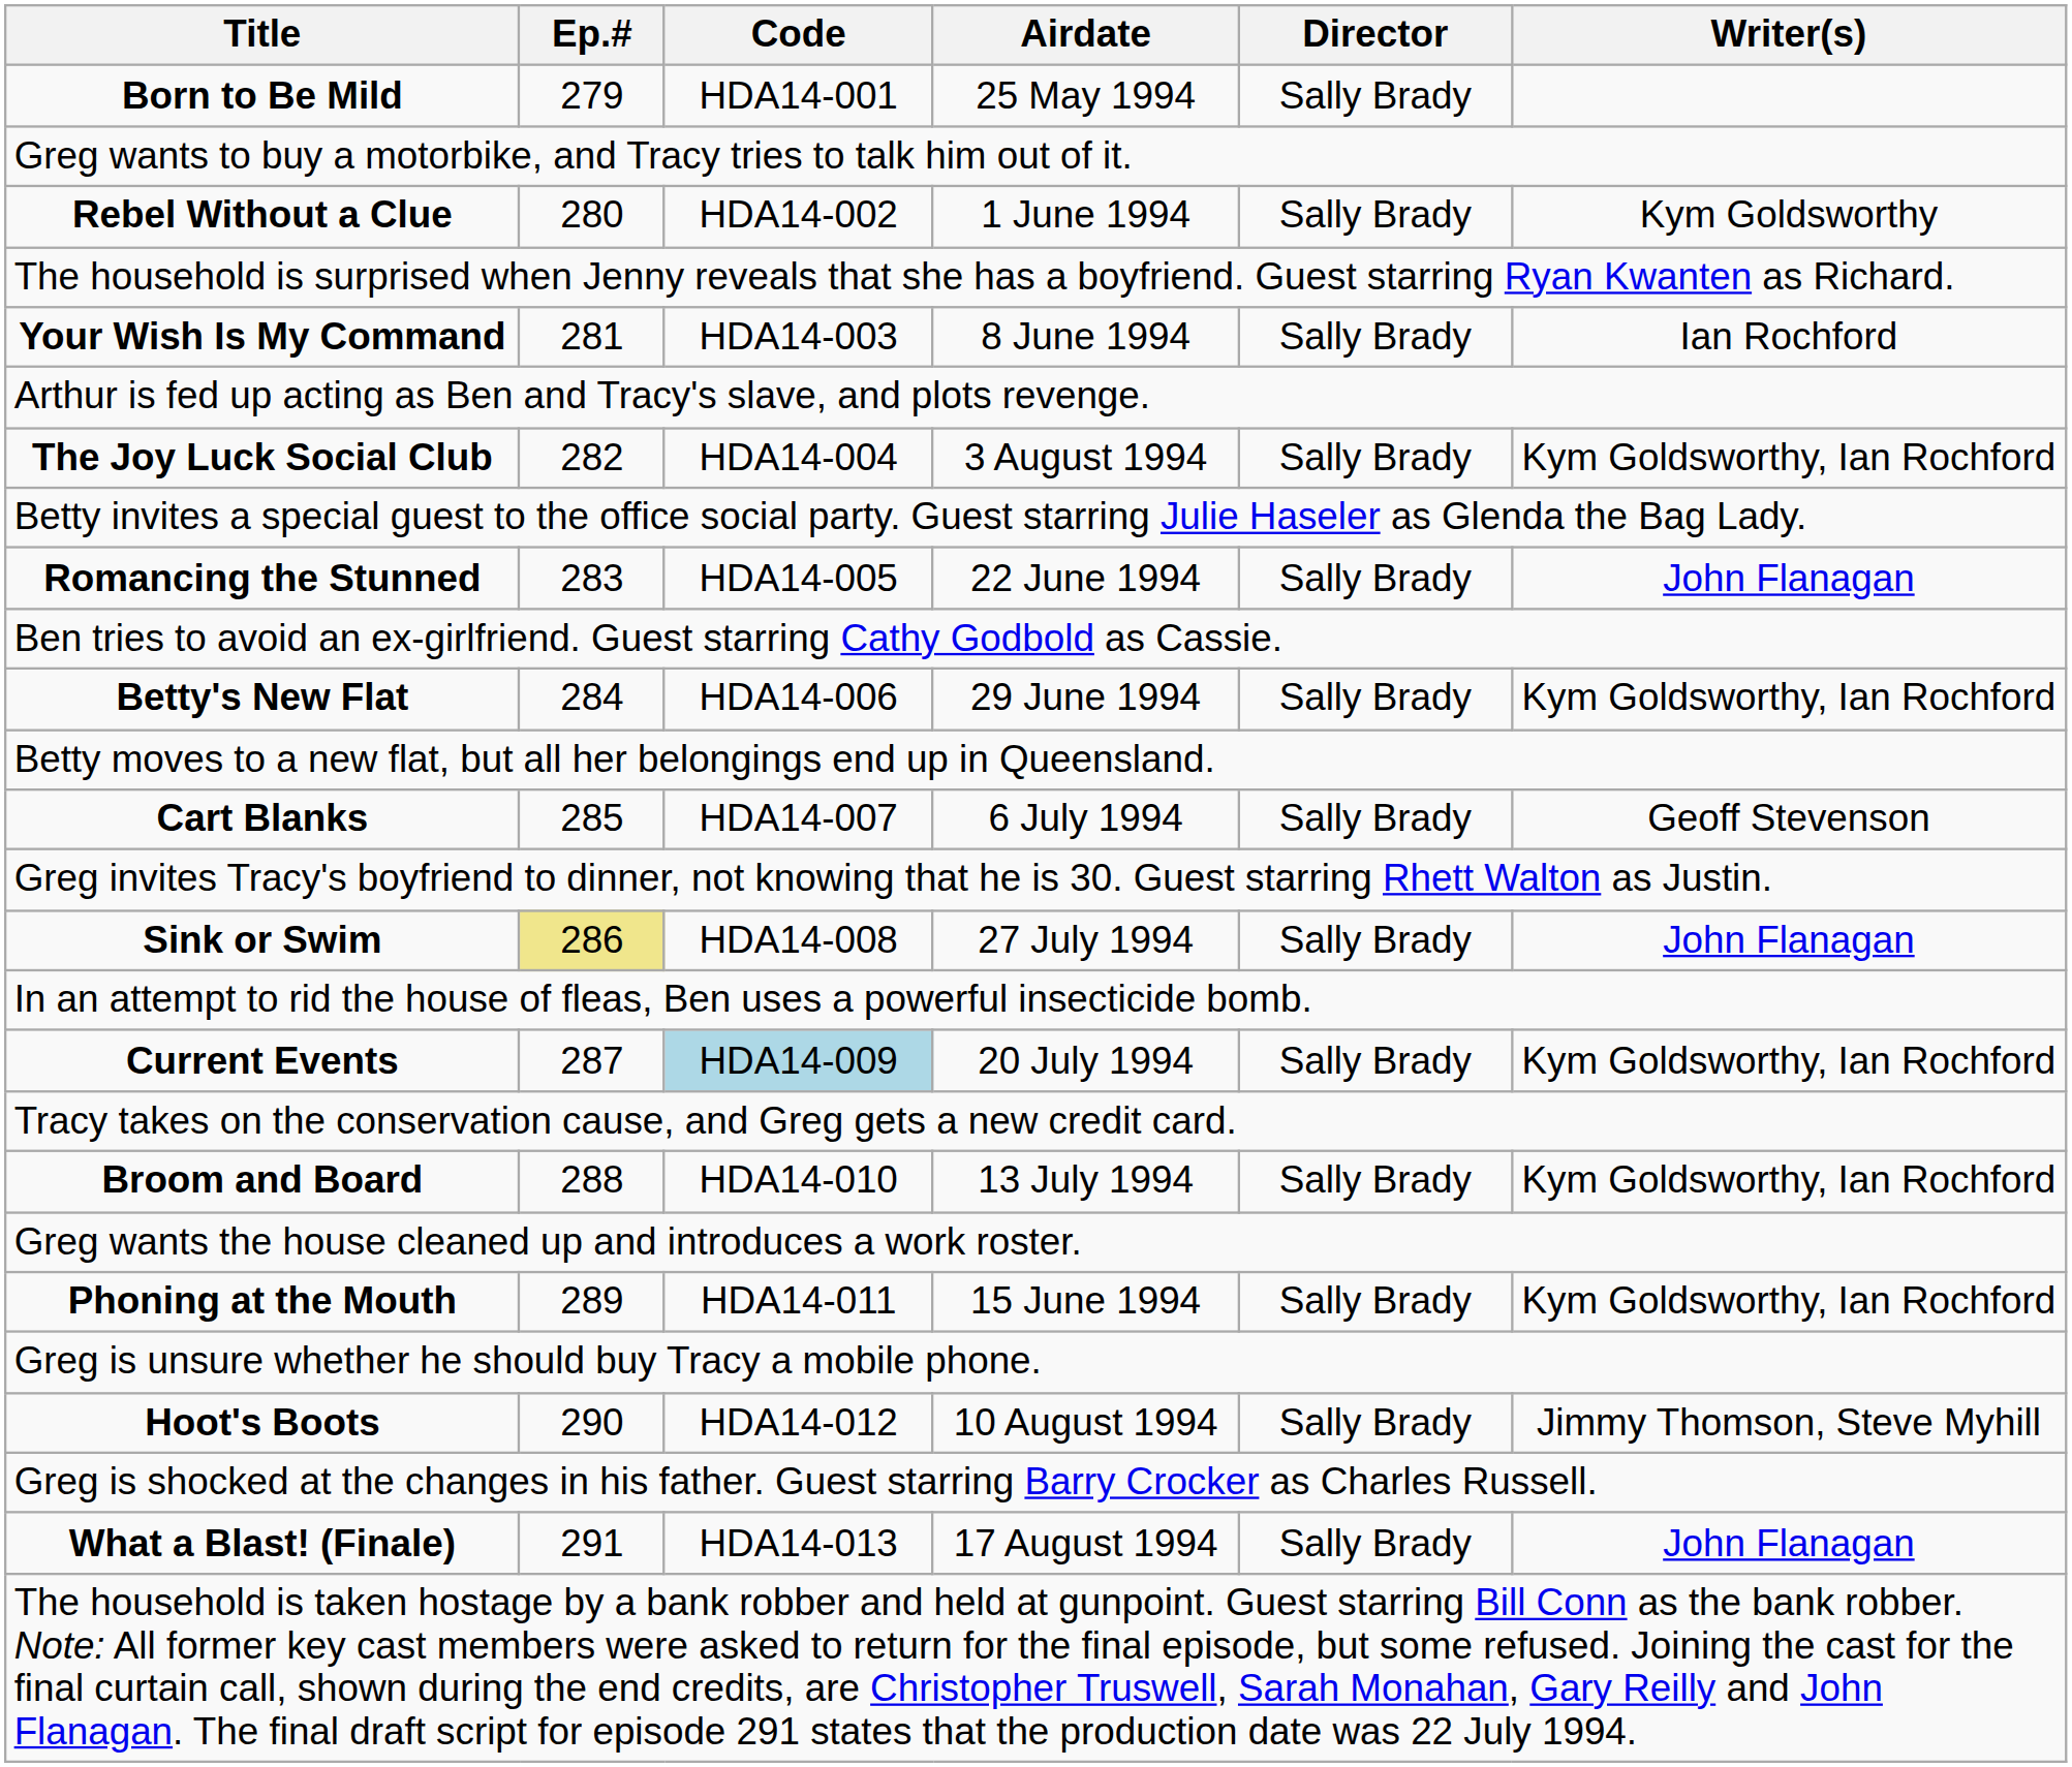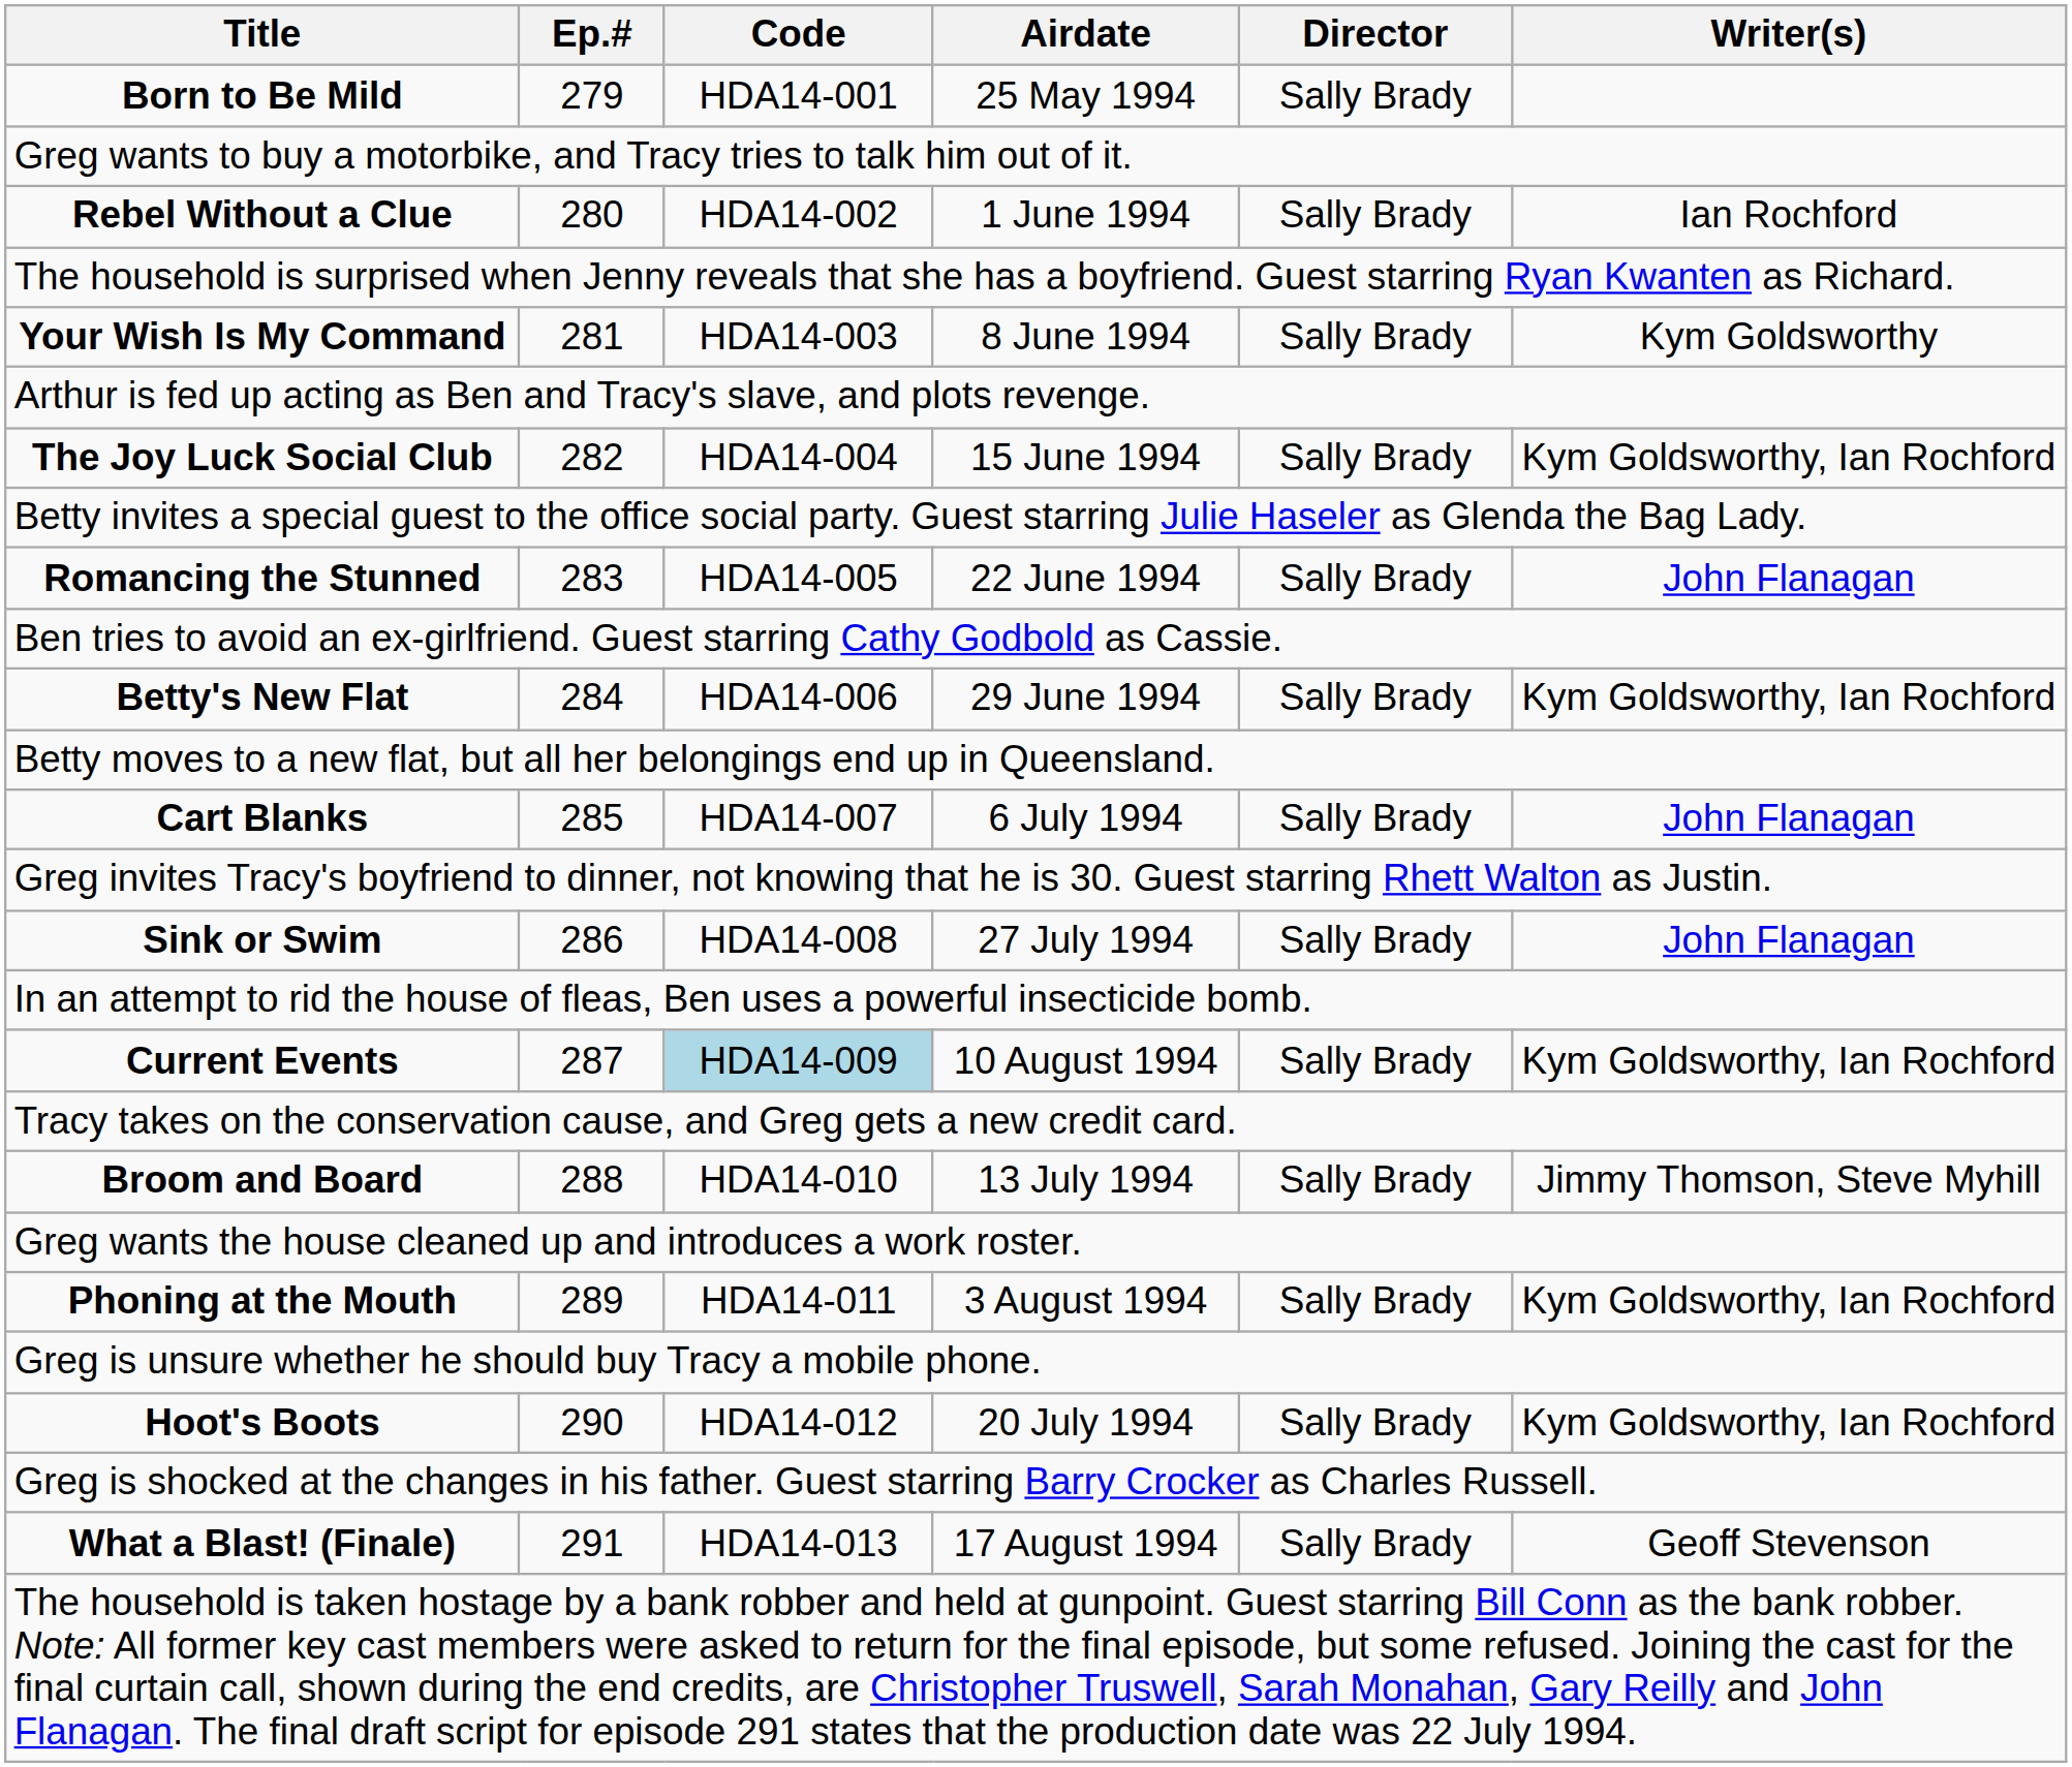 <table class="wikitable">
 <tr>
 <th>Title</th>
 <th>Ep.#</th>
 <th>Code</th>
 <th>Airdate</th>
 <th>Director</th>
 <th>Writer(s)</th>
 </tr>
 <tr align="center" |>
 <td><strong>Born to Be Mild</strong></td>
 <td>279</td>
 <td>HDA14-001</td>
 <td>25 May 1994</td>
 <td>Sally Brady</td>
 <td></td>
 </tr>
 <tr>
 <td colspan="6">Greg wants to buy a motorbike, and Tracy tries to talk him out of it.</td>
 </tr>
 <tr align="center">
 <td><strong>Rebel Without a Clue</strong></td>
 <td>280</td>
 <td>HDA14-002</td>
 <td>1 June 1994</td>
 <td>Sally Brady</td>
-<td>Kym Goldsworthy</td>
+<td>Ian Rochford</td>
 </tr>
 <tr>
 <td colspan="6">The household is surprised when Jenny reveals that she has a boyfriend. Guest starring <a href='#'>Ryan Kwanten</a> as Richard.</td>
 </tr>
 <tr align="center" |>
 <td><strong>Your Wish Is My Command</strong></td>
 <td>281</td>
 <td>HDA14-003</td>
 <td>8 June 1994</td>
 <td>Sally Brady</td>
-<td>Ian Rochford</td>
+<td>Kym Goldsworthy</td>
 </tr>
 <tr>
 <td colspan="6">Arthur is fed up acting as Ben and Tracy's slave, and plots revenge.</td>
 </tr>
 <tr align="center">
 <td><strong>The Joy Luck Social Club</strong></td>
 <td>282</td>
 <td>HDA14-004</td>
-<td>3 August 1994</td>
+<td>15 June 1994</td>
 <td>Sally Brady</td>
 <td>Kym Goldsworthy, Ian Rochford</td>
 </tr>
 <tr>
 <td colspan="6">Betty invites a special guest to the office social party. Guest starring <a href='#'>Julie Haseler</a> as Glenda the Bag Lady.</td>
 </tr>
 <tr align="center" |>
 <td><strong>Romancing the Stunned</strong></td>
 <td>283</td>
 <td>HDA14-005</td>
 <td>22 June 1994</td>
 <td>Sally Brady</td>
 <td><a href='#'>John Flanagan</a></td>
 </tr>
 <tr>
 <td colspan="6">Ben tries to avoid an ex-girlfriend. Guest starring <a href='#'>Cathy Godbold</a> as Cassie.</td>
 </tr>
 <tr align="center">
 <td><strong>Betty's New Flat</strong></td>
 <td>284</td>
 <td>HDA14-006</td>
 <td>29 June 1994</td>
 <td>Sally Brady</td>
 <td>Kym Goldsworthy, Ian Rochford</td>
 </tr>
 <tr>
 <td colspan="6">Betty moves to a new flat, but all her belongings end up in Queensland.</td>
 </tr>
 <tr align="center" |>
 <td><strong>Cart Blanks</strong></td>
 <td>285</td>
 <td>HDA14-007</td>
 <td>6 July 1994</td>
 <td>Sally Brady</td>
-<td>Geoff Stevenson</td>
+<td><a href='#'>John Flanagan</a></td>
 </tr>
 <tr>
 <td colspan="6">Greg invites Tracy's boyfriend to dinner, not knowing that he is 30. Guest starring <a href='#'>Rhett Walton</a> as Justin.</td>
 </tr>
 <tr align="center">
 <td><strong>Sink or Swim</strong></td>
-<td style="background: khaki;">286</td>
+<td>286</td>
 <td>HDA14-008</td>
 <td>27 July 1994</td>
 <td>Sally Brady</td>
 <td><a href='#'>John Flanagan</a></td>
 </tr>
 <tr>
 <td colspan="6">In an attempt to rid the house of fleas, Ben uses a powerful insecticide bomb.</td>
 </tr>
 <tr align="center" |>
 <td><strong>Current Events</strong></td>
 <td>287</td>
 <td style="background: lightblue;">HDA14-009</td>
-<td>20 July 1994</td>
+<td>10 August 1994</td>
 <td>Sally Brady</td>
 <td>Kym Goldsworthy, Ian Rochford</td>
 </tr>
 <tr>
 <td colspan="6">Tracy takes on the conservation cause, and Greg gets a new credit card.</td>
 </tr>
 <tr align="center">
 <td><strong>Broom and Board</strong></td>
 <td>288</td>
 <td>HDA14-010</td>
 <td>13 July 1994</td>
 <td>Sally Brady</td>
-<td>Kym Goldsworthy, Ian Rochford</td>
+<td>Jimmy Thomson, Steve Myhill</td>
 </tr>
 <tr>
 <td colspan="6">Greg wants the house cleaned up and introduces a work roster.</td>
 </tr>
 <tr align="center" |>
 <td><strong>Phoning at the Mouth</strong></td>
 <td>289</td>
 <td>HDA14-011</td>
-<td>15 June 1994</td>
+<td>3 August 1994</td>
 <td>Sally Brady</td>
 <td>Kym Goldsworthy, Ian Rochford</td>
 </tr>
 <tr>
 <td colspan="6">Greg is unsure whether he should buy Tracy a mobile phone.</td>
 </tr>
 <tr align="center">
 <td><strong>Hoot's Boots</strong></td>
 <td>290</td>
 <td>HDA14-012</td>
-<td>10 August 1994</td>
+<td>20 July 1994</td>
 <td>Sally Brady</td>
-<td>Jimmy Thomson, Steve Myhill</td>
+<td>Kym Goldsworthy, Ian Rochford</td>
 </tr>
 <tr>
 <td colspan="6">Greg is shocked at the changes in his father. Guest starring <a href='#'>Barry Crocker</a> as Charles Russell.</td>
 </tr>
 <tr align="center" |>
 <td><strong>What a Blast! (Finale)</strong></td>
 <td>291</td>
 <td>HDA14-013</td>
 <td>17 August 1994</td>
 <td>Sally Brady</td>
-<td><a href='#'>John Flanagan</a></td>
+<td>Geoff Stevenson</td>
 </tr>
 <tr>
 <td colspan="6">The household is taken hostage by a bank robber and held at gunpoint. Guest starring <a href='#'>Bill Conn</a> as the bank robber. <em>Note:</em> All former key cast members were asked to return for the final episode, but some refused. Joining the cast for the final curtain call, shown during the end credits, are <a href='#'>Christopher Truswell</a>, <a href='#'>Sarah Monahan</a>, <a href='#'>Gary Reilly</a> and <a href='#'>John Flanagan</a>. The final draft script for episode 291 states that the production date was 22 July 1994.</td>
 </tr>
 </table>
